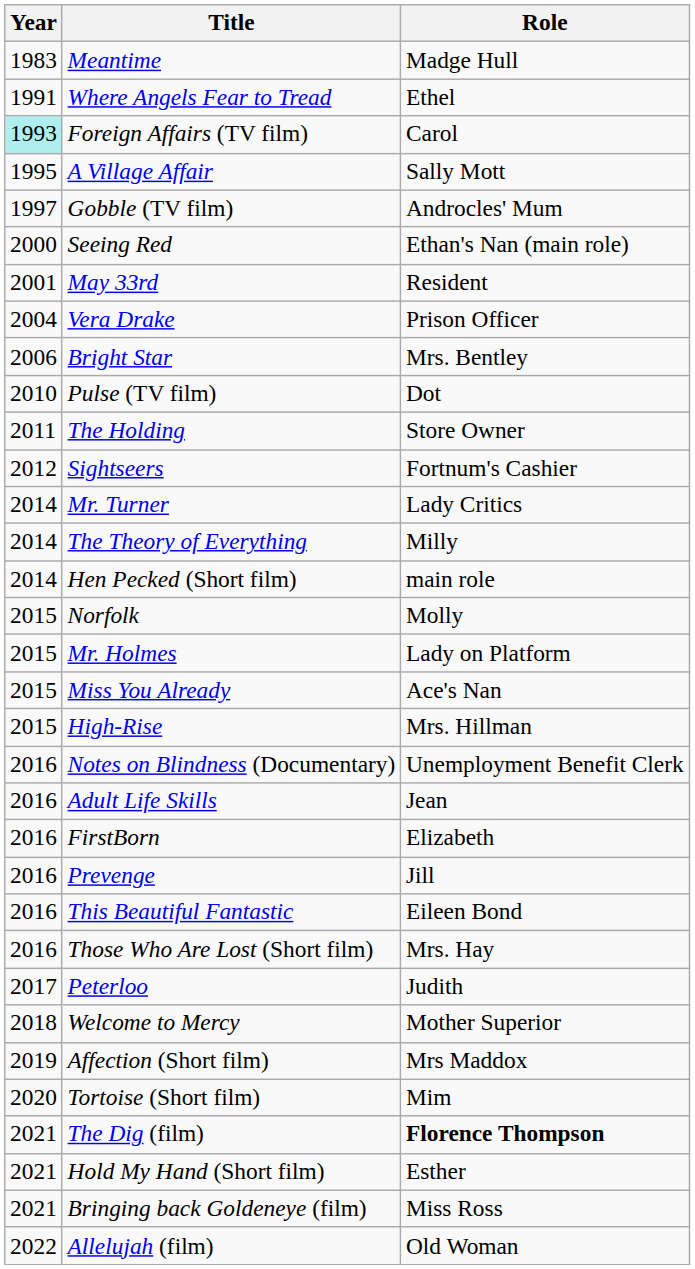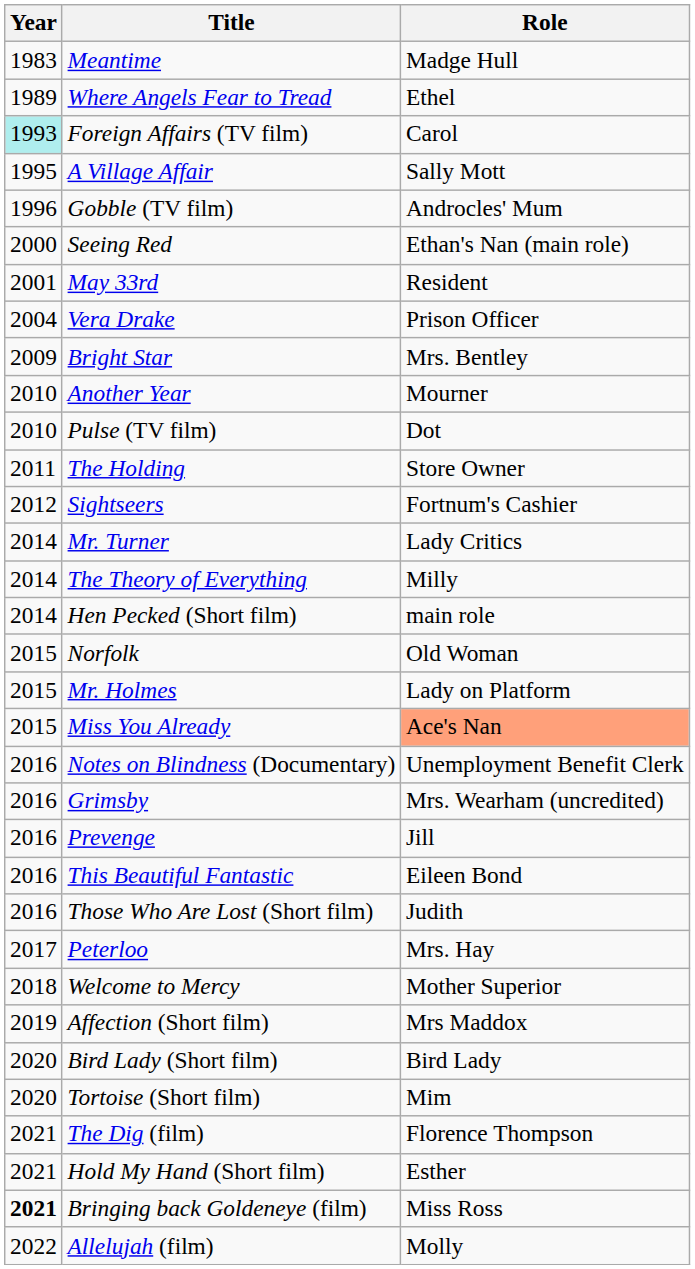 <table class="wikitable sortable">
 <tr>
 <th>Year</th>
 <th>Title</th>
 <th>Role</th>
 </tr>
 <tr>
 <td>1983</td>
 <td><em><a href='#'>Meantime</a> </em></td>
 <td>Madge Hull</td>
 </tr>
 <tr>
-<td>1991</td>
+<td>1989</td>
 <td><em><a href='#'>Where Angels Fear to Tread</a> </em></td>
 <td>Ethel</td>
 </tr>
 <tr>
 <td style="background: paleturquoise;">1993</td>
 <td><em>Foreign Affairs</em> (TV film)</td>
 <td>Carol</td>
 </tr>
 <tr>
 <td>1995</td>
 <td><em><a href='#'>A Village Affair</a> </em></td>
 <td>Sally Mott</td>
 </tr>
 <tr>
-<td>1997</td>
+<td>1996</td>
 <td><em>Gobble</em> (TV film)</td>
 <td>Androcles' Mum</td>
 </tr>
 <tr>
 <td>2000</td>
 <td><em>Seeing Red</em></td>
 <td>Ethan's Nan (main role)</td>
 </tr>
 <tr>
 <td>2001</td>
 <td><em><a href='#'>May 33rd</a> </em></td>
 <td>Resident</td>
 </tr>
 <tr>
 <td>2004</td>
 <td><em><a href='#'>Vera Drake</a> </em></td>
 <td>Prison Officer</td>
 </tr>
 <tr>
-<td>2006</td>
+<td>2009</td>
 <td><em><a href='#'>Bright Star</a> </em></td>
 <td>Mrs. Bentley</td>
+</tr>
+<tr>
+<td>2010</td>
+<td><em><a href='#'>Another Year</a> </em></td>
+<td>Mourner</td>
 </tr>
 <tr>
 <td>2010</td>
 <td><em>Pulse</em> (TV film)</td>
 <td>Dot</td>
 </tr>
 <tr>
 <td>2011</td>
 <td><em><a href='#'>The Holding</a> </em></td>
 <td>Store Owner</td>
 </tr>
 <tr>
 <td>2012</td>
 <td><em><a href='#'>Sightseers</a></em></td>
 <td>Fortnum's Cashier</td>
 </tr>
 <tr>
 <td>2014</td>
 <td><em><a href='#'>Mr. Turner</a> </em></td>
 <td>Lady Critics</td>
 </tr>
 <tr>
 <td>2014</td>
 <td><em><a href='#'>The Theory of Everything</a> </em></td>
 <td>Milly</td>
 </tr>
 <tr>
 <td>2014</td>
 <td><em>Hen Pecked</em> (Short film)</td>
 <td>main role</td>
 </tr>
 <tr>
 <td>2015</td>
 <td><em>Norfolk</em></td>
-<td>Molly  </td>
+<td>Old Woman</td>
 </tr>
 <tr>
 <td>2015</td>
 <td><em><a href='#'>Mr. Holmes</a> </em></td>
 <td>Lady on Platform</td>
 </tr>
 <tr>
 <td>2015</td>
 <td><em><a href='#'>Miss You Already</a> </em></td>
-<td>Ace's Nan</td>
-</tr>
-<tr>
-<td>2015</td>
-<td><em><a href='#'>High-Rise</a></em></td>
-<td>Mrs. Hillman</td>
+<td style="background: lightsalmon;">Ace's Nan</td>
 </tr>
 <tr>
 <td>2016</td>
 <td><em><a href='#'>Notes on Blindness</a></em> (Documentary)</td>
 <td>Unemployment Benefit Clerk</td>
 </tr>
 <tr>
 <td>2016</td>
-<td><em><a href='#'>Adult Life Skills</a></em></td>
-<td>Jean</td>
-</tr>
-<tr>
-<td>2016</td>
-<td><em>FirstBorn</em></td>
-<td>Elizabeth</td>
+<td><em><a href='#'>Grimsby</a></em></td>
+<td>Mrs. Wearham (uncredited)</td>
 </tr>
 <tr>
 <td>2016</td>
 <td><em><a href='#'>Prevenge</a></em></td>
 <td>Jill</td>
 </tr>
 <tr>
 <td>2016</td>
 <td><em><a href='#'>This Beautiful Fantastic</a></em></td>
 <td>Eileen Bond</td>
 </tr>
 <tr>
 <td>2016</td>
 <td><em>Those Who Are Lost</em>  (Short film)</td>
-<td>Mrs. Hay</td>
+<td>Judith</td>
 </tr>
 <tr>
 <td>2017</td>
 <td><em><a href='#'>Peterloo</a></em></td>
-<td>Judith</td>
+<td>Mrs. Hay</td>
 </tr>
 <tr>
 <td>2018</td>
 <td><em>Welcome to Mercy</em></td>
 <td>Mother Superior</td>
 </tr>
 <tr>
 <td>2019</td>
 <td><em>Affection</em> (Short film)</td>
 <td>Mrs Maddox</td>
 </tr>
 <tr>
 <td>2020</td>
+<td><em>Bird Lady</em> (Short film)</td>
+<td>Bird Lady</td>
+</tr>
+<tr>
+<td>2020</td>
 <td><em>Tortoise</em> (Short film)</td>
 <td>Mim</td>
 </tr>
 <tr>
 <td>2021</td>
 <td><em><a href='#'>The Dig</a></em> (film)</td>
-<td><strong>Florence Thompson</strong></td>
+<td>Florence Thompson</td>
 </tr>
 <tr>
 <td>2021</td>
 <td><em>Hold My Hand</em> (Short film)</td>
 <td>Esther</td>
 </tr>
 <tr>
-<td>2021</td>
+<td><strong>2021</strong></td>
 <td><em>Bringing back Goldeneye</em> (film)</td>
 <td>Miss Ross</td>
 </tr>
 <tr>
 <td>2022</td>
 <td><em><a href='#'>Allelujah</a></em> (film)</td>
-<td>Old Woman</td>
+<td>Molly  </td>
 </tr>
 </table>
